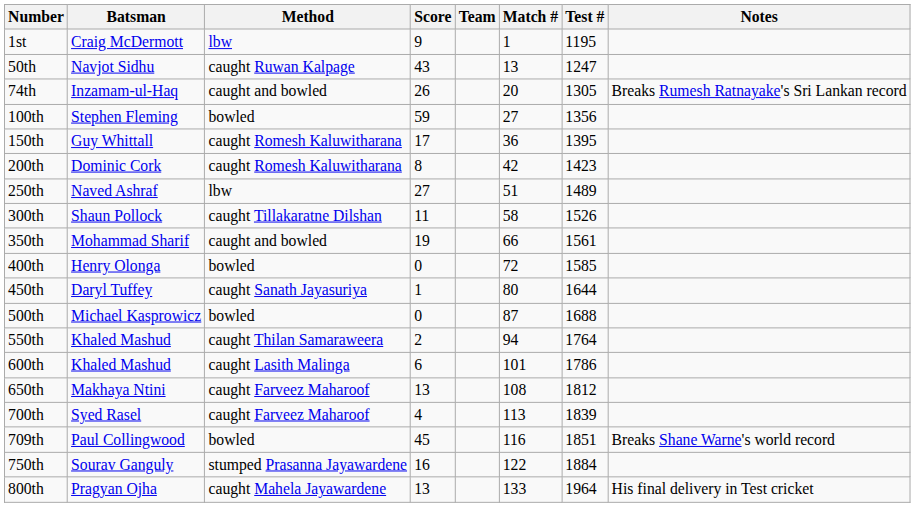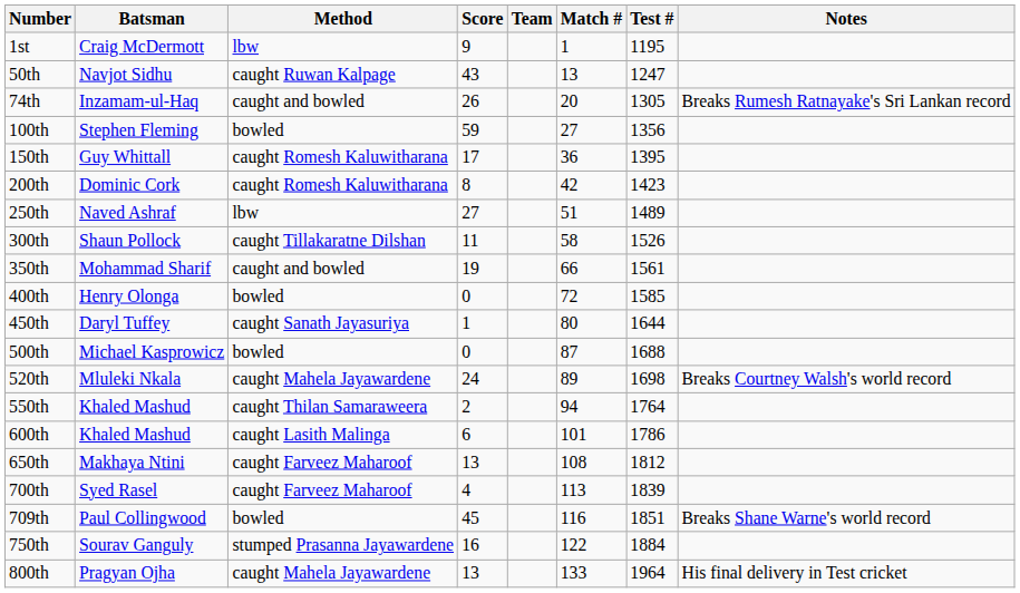 <table class="wikitable sortable">
 <tr>
 <th>Number</th>
 <th>Batsman</th>
 <th>Method</th>
 <th>Score</th>
 <th>Team</th>
 <th>Match #</th>
 <th>Test #</th>
 <th>Notes</th>
 </tr>
 <tr>
 <td>1st</td>
 <td><a href='#'>Craig McDermott</a></td>
 <td><a href='#'>lbw</a></td>
 <td>9</td>
 <td></td>
 <td>1</td>
 <td>1195</td>
 <td></td>
 </tr>
 <tr>
 <td>50th</td>
 <td><a href='#'>Navjot Sidhu</a></td>
 <td>caught <a href='#'>Ruwan Kalpage</a></td>
 <td>43</td>
 <td></td>
 <td>13</td>
 <td>1247</td>
 <td></td>
 </tr>
 <tr>
 <td>74th</td>
 <td><a href='#'>Inzamam-ul-Haq</a></td>
 <td>caught and bowled</td>
 <td>26</td>
 <td></td>
 <td>20</td>
 <td>1305</td>
 <td>Breaks <a href='#'>Rumesh Ratnayake</a>'s Sri Lankan record</td>
 </tr>
 <tr>
 <td>100th</td>
 <td><a href='#'>Stephen Fleming</a></td>
 <td>bowled</td>
 <td>59</td>
 <td></td>
 <td>27</td>
 <td>1356</td>
 <td></td>
 </tr>
 <tr>
 <td>150th</td>
 <td><a href='#'>Guy Whittall</a></td>
 <td>caught <a href='#'>Romesh Kaluwitharana</a></td>
 <td>17</td>
 <td></td>
 <td>36</td>
 <td>1395</td>
 <td></td>
 </tr>
 <tr>
 <td>200th</td>
 <td><a href='#'>Dominic Cork</a></td>
 <td>caught <a href='#'>Romesh Kaluwitharana</a></td>
 <td>8</td>
 <td></td>
 <td>42</td>
 <td>1423</td>
 <td></td>
 </tr>
 <tr>
 <td>250th</td>
 <td><a href='#'>Naved Ashraf</a></td>
 <td>lbw</td>
 <td>27</td>
 <td></td>
 <td>51</td>
 <td>1489</td>
 <td></td>
 </tr>
 <tr>
 <td>300th</td>
 <td><a href='#'>Shaun Pollock</a></td>
 <td>caught <a href='#'>Tillakaratne Dilshan</a></td>
 <td>11</td>
 <td></td>
 <td>58</td>
 <td>1526</td>
 <td></td>
 </tr>
 <tr>
 <td>350th</td>
 <td><a href='#'>Mohammad Sharif</a></td>
 <td>caught and bowled</td>
 <td>19</td>
 <td></td>
 <td>66</td>
 <td>1561</td>
 <td></td>
 </tr>
 <tr>
 <td>400th</td>
 <td><a href='#'>Henry Olonga</a></td>
 <td>bowled</td>
 <td>0</td>
 <td></td>
 <td>72</td>
 <td>1585</td>
 <td></td>
 </tr>
 <tr>
 <td>450th</td>
 <td><a href='#'>Daryl Tuffey</a></td>
 <td>caught <a href='#'>Sanath Jayasuriya</a></td>
 <td>1</td>
 <td></td>
 <td>80</td>
 <td>1644</td>
 <td></td>
 </tr>
 <tr>
 <td>500th</td>
 <td><a href='#'>Michael Kasprowicz</a></td>
 <td>bowled</td>
 <td>0</td>
 <td></td>
 <td>87</td>
 <td>1688</td>
 <td></td>
 </tr>
 <tr>
+<td>520th</td>
+<td><a href='#'>Mluleki Nkala</a></td>
+<td>caught <a href='#'>Mahela Jayawardene</a></td>
+<td>24</td>
+<td></td>
+<td>89</td>
+<td>1698</td>
+<td>Breaks <a href='#'>Courtney Walsh</a>'s world record</td>
+</tr>
+<tr>
 <td>550th</td>
 <td><a href='#'>Khaled Mashud</a></td>
 <td>caught <a href='#'>Thilan Samaraweera</a></td>
 <td>2</td>
 <td></td>
 <td>94</td>
 <td>1764</td>
 <td></td>
 </tr>
 <tr>
 <td>600th</td>
 <td><a href='#'>Khaled Mashud</a></td>
 <td>caught <a href='#'>Lasith Malinga</a></td>
 <td>6</td>
 <td></td>
 <td>101</td>
 <td>1786</td>
 <td></td>
 </tr>
 <tr>
 <td>650th</td>
 <td><a href='#'>Makhaya Ntini</a></td>
 <td>caught <a href='#'>Farveez Maharoof</a></td>
 <td>13</td>
 <td></td>
 <td>108</td>
 <td>1812</td>
 <td></td>
 </tr>
 <tr>
 <td>700th</td>
 <td><a href='#'>Syed Rasel</a></td>
 <td>caught <a href='#'>Farveez Maharoof</a></td>
 <td>4</td>
 <td></td>
 <td>113</td>
 <td>1839</td>
 <td></td>
 </tr>
 <tr>
 <td>709th</td>
 <td><a href='#'>Paul Collingwood</a></td>
 <td>bowled</td>
 <td>45</td>
 <td></td>
 <td>116</td>
 <td>1851</td>
 <td>Breaks <a href='#'>Shane Warne</a>'s world record</td>
 </tr>
 <tr>
 <td>750th</td>
 <td><a href='#'>Sourav Ganguly</a></td>
 <td>stumped <a href='#'>Prasanna Jayawardene</a></td>
 <td>16</td>
 <td></td>
 <td>122</td>
 <td>1884</td>
 <td></td>
 </tr>
 <tr>
 <td>800th</td>
 <td><a href='#'>Pragyan Ojha</a></td>
 <td>caught <a href='#'>Mahela Jayawardene</a></td>
 <td>13</td>
 <td></td>
 <td>133</td>
 <td>1964</td>
 <td>His final delivery in Test cricket</td>
 </tr>
 </table>
